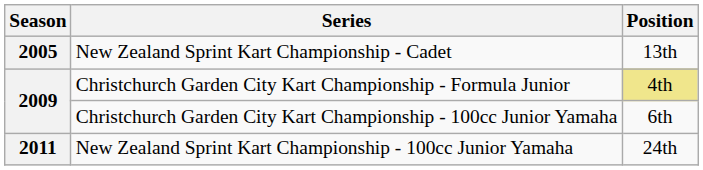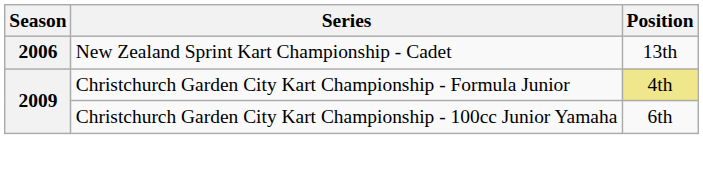 <table class="wikitable" style="font-size: 85%; text-align:center">
 <tr>
 <th>Season</th>
 <th>Series</th>
 <th>Position</th>
 </tr>
 <tr>
-<th>2005</th>
+<th>2006</th>
 <td align="left">New Zealand Sprint Kart Championship - Cadet</td>
 <td>13th</td>
 </tr>
 <tr>
 <th rowspan=2>2009</th>
 <td align="left">Christchurch Garden City Kart Championship - Formula Junior</td>
 <td style="background: khaki;">4th</td>
 </tr>
 <tr>
 <td align="left">Christchurch Garden City Kart Championship - 100cc Junior Yamaha</td>
 <td>6th</td>
 </tr>
-<tr>
-<th>2011</th>
-<td align="left">New Zealand Sprint Kart Championship - 100cc Junior Yamaha</td>
-<td>24th</td>
-</tr>
 </table>
